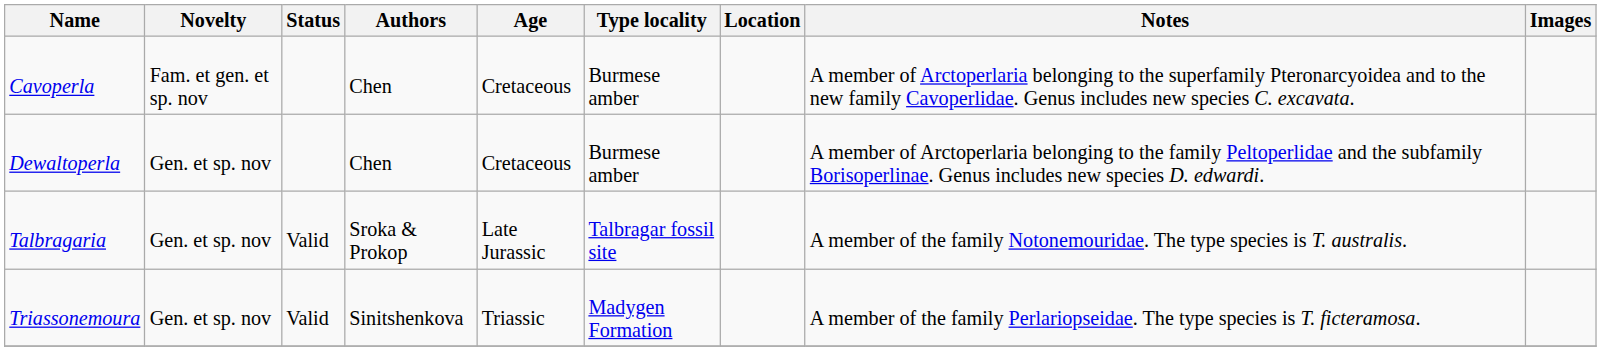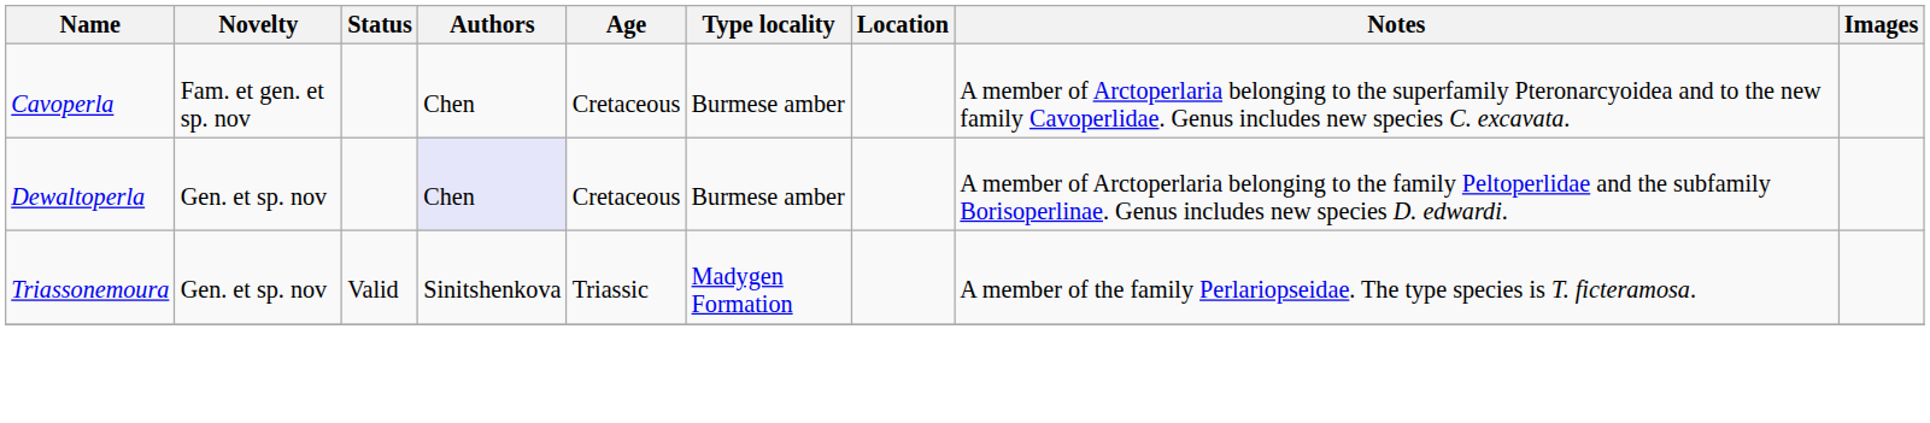 <table class="wikitable sortable" align="center" width="100%">
 <tr>
 <th>Name</th>
 <th>Novelty</th>
 <th>Status</th>
 <th>Authors</th>
 <th>Age</th>
 <th>Type locality</th>
 <th>Location</th>
 <th>Notes</th>
 <th>Images</th>
 </tr>
 <tr>
 <td><br><em><a href='#'>Cavoperla</a></em></td>
 <td><br>Fam. et gen. et sp. nov</td>
 <td></td>
 <td><br>Chen</td>
 <td><br>Cretaceous</td>
 <td><br>Burmese amber</td>
 <td><br></td>
 <td><br>A member of <a href='#'>Arctoperlaria</a> belonging to the superfamily Pteronarcyoidea and to the new family <a href='#'>Cavoperlidae</a>. Genus includes new species <em>C. excavata</em>.</td>
 <td></td>
 </tr>
 <tr>
 <td><br><em><a href='#'>Dewaltoperla</a></em></td>
 <td><br>Gen. et sp. nov</td>
 <td></td>
-<td><br>Chen</td>
+<td style="background: lavender;"><br>Chen</td>
 <td><br>Cretaceous</td>
 <td><br>Burmese amber</td>
 <td><br></td>
 <td><br>A member of Arctoperlaria belonging to the family <a href='#'>Peltoperlidae</a> and the subfamily <a href='#'>Borisoperlinae</a>. Genus includes new species <em>D. edwardi</em>.</td>
-<td></td>
-</tr>
-<tr>
-<td><br><em><a href='#'>Talbragaria</a></em></td>
-<td><br>Gen. et sp. nov</td>
-<td><br>Valid</td>
-<td><br>Sroka & Prokop</td>
-<td><br>Late Jurassic</td>
-<td><br><a href='#'>Talbragar fossil site</a></td>
-<td><br></td>
-<td><br>A member of the family <a href='#'>Notonemouridae</a>. The type species is <em>T. australis</em>.</td>
 <td></td>
 </tr>
 <tr>
 <td><br><em><a href='#'>Triassonemoura</a></em></td>
 <td><br>Gen. et sp. nov</td>
 <td><br>Valid</td>
 <td><br>Sinitshenkova</td>
 <td><br>Triassic</td>
 <td><br><a href='#'>Madygen Formation</a></td>
 <td><br></td>
 <td><br>A member of the family <a href='#'>Perlariopseidae</a>. The type species is <em>T. ficteramosa</em>.</td>
 <td></td>
 </tr>
 <tr>
 </tr>
 </table>
